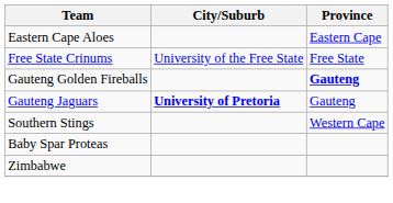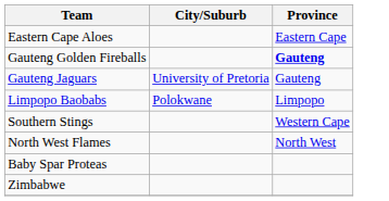 <table class="wikitable collapsible">
 <tr>
 <th>Team</th>
 <th>City/Suburb</th>
 <th>Province</th>
 </tr>
 <tr>
 <td>Eastern Cape Aloes</td>
 <td></td>
 <td><a href='#'>Eastern Cape</a></td>
 </tr>
 <tr>
-<td><a href='#'>Free State Crinums</a></td>
-<td><a href='#'>University of the Free State</a></td>
-<td><a href='#'>Free State</a></td>
-</tr>
-<tr>
 <td>Gauteng Golden Fireballs</td>
 <td></td>
 <td><strong><a href='#'>Gauteng</a></strong></td>
 </tr>
 <tr>
 <td><a href='#'>Gauteng Jaguars</a></td>
-<td><strong><a href='#'>University of Pretoria</a></strong></td>
+<td><a href='#'>University of Pretoria</a></td>
 <td><a href='#'>Gauteng</a></td>
+</tr>
+<tr>
+<td><a href='#'>Limpopo Baobabs</a></td>
+<td><a href='#'>Polokwane</a></td>
+<td><a href='#'>Limpopo</a></td>
 </tr>
 <tr>
 <td>Southern Stings</td>
 <td></td>
 <td><a href='#'>Western Cape</a></td>
+</tr>
+<tr>
+<td>North West Flames</td>
+<td></td>
+<td><a href='#'>North West</a></td>
 </tr>
 <tr>
 <td>Baby Spar Proteas</td>
 <td></td>
 <td></td>
 </tr>
 <tr>
 <td>Zimbabwe</td>
 <td></td>
 <td></td>
 </tr>
 <tr>
 </tr>
 </table>
